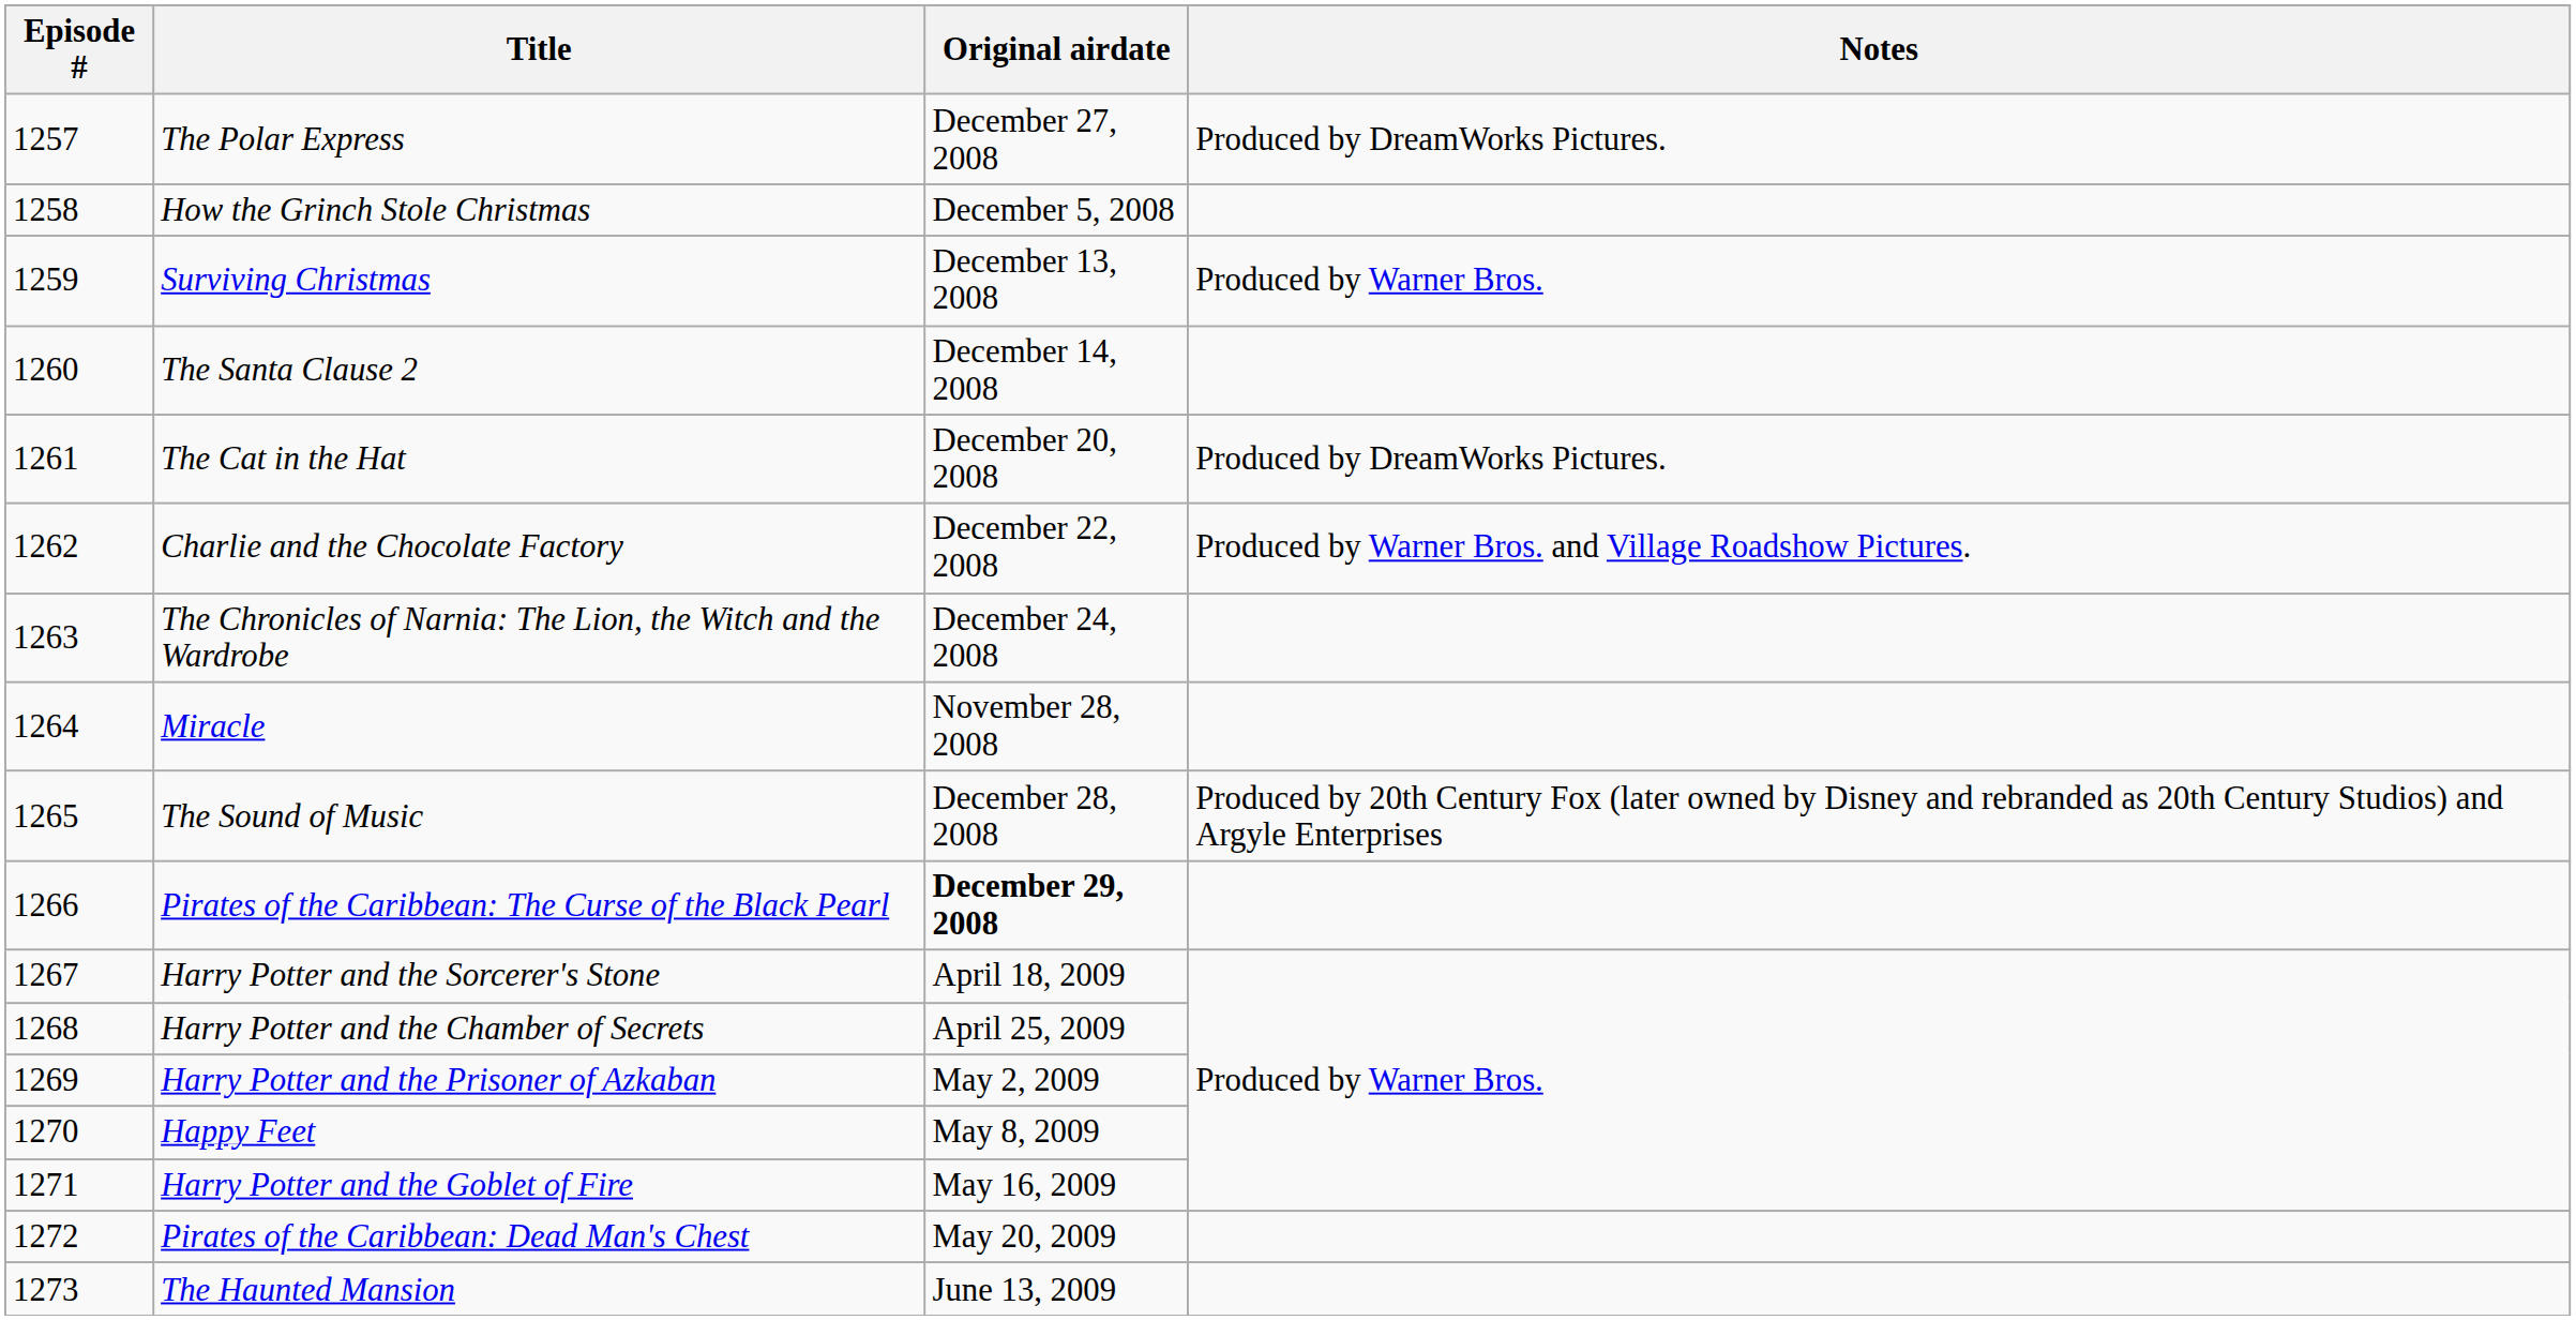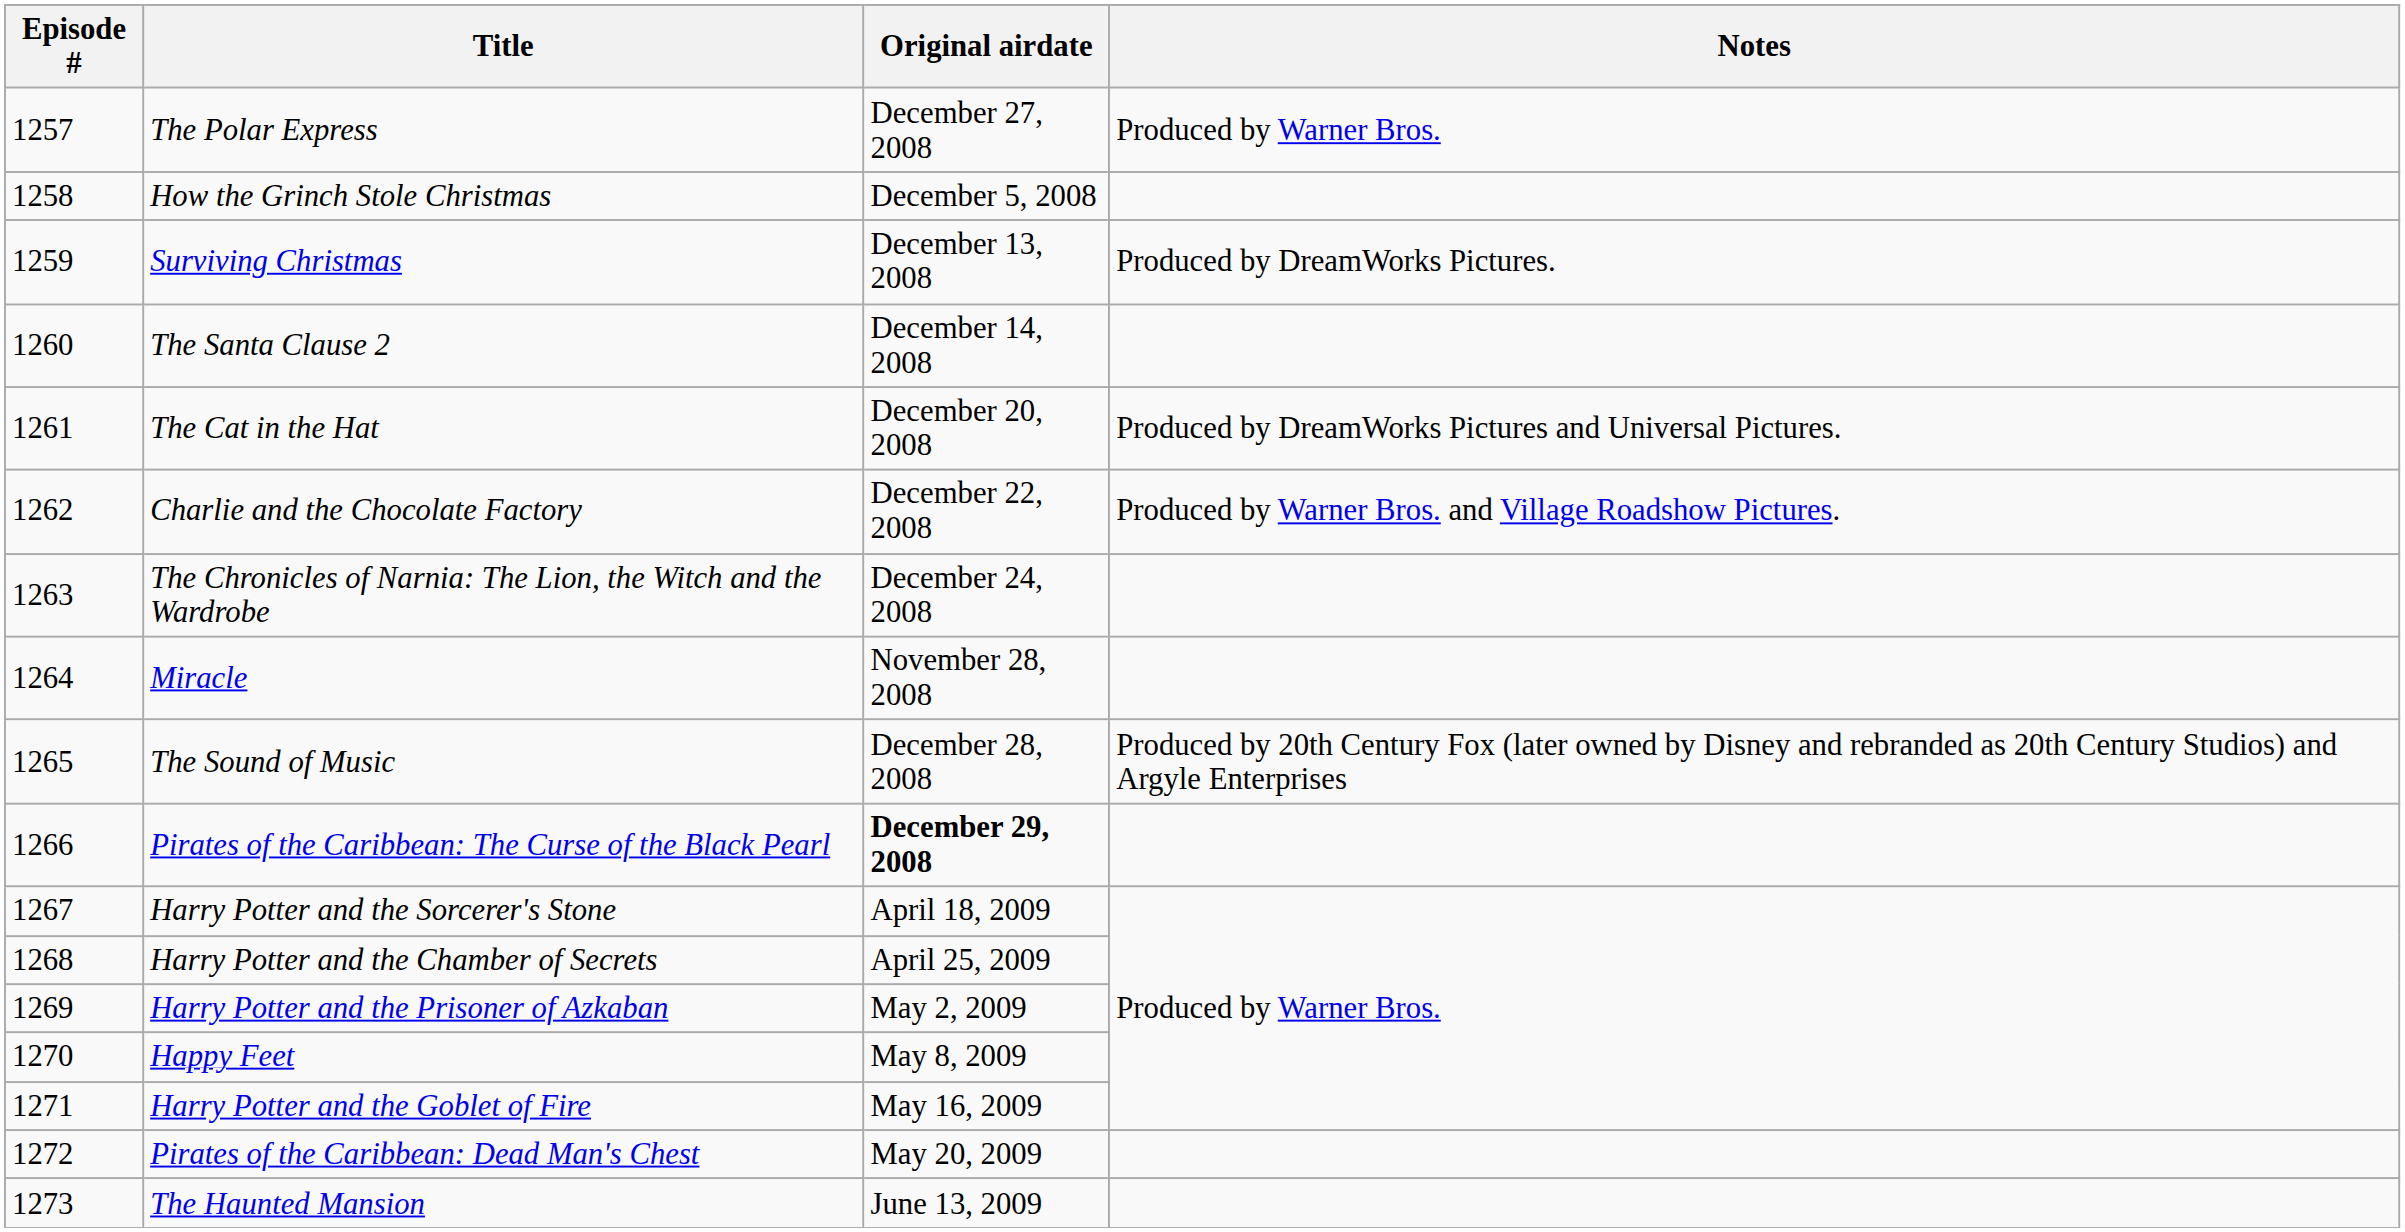 <table class="wikitable sortable">
 <tr>
 <th>Episode #</th>
 <th>Title</th>
 <th>Original airdate</th>
 <th>Notes</th>
 </tr>
 <tr>
 <td>1257</td>
 <td><em>The Polar Express</em></td>
 <td>December 27, 2008</td>
-<td>Produced by DreamWorks Pictures.</td>
+<td>Produced by <a href='#'>Warner Bros.</a></td>
 </tr>
 <tr>
 <td>1258</td>
 <td><em>How the Grinch Stole Christmas</em></td>
 <td>December 5, 2008</td>
 <td></td>
 </tr>
 <tr>
 <td>1259</td>
 <td><em><a href='#'>Surviving Christmas</a></em></td>
 <td>December 13, 2008</td>
-<td>Produced by <a href='#'>Warner Bros.</a></td>
+<td>Produced by DreamWorks Pictures.</td>
 </tr>
 <tr>
 <td>1260</td>
 <td><em>The Santa Clause 2</em></td>
 <td>December 14, 2008</td>
 <td></td>
 </tr>
 <tr>
 <td>1261</td>
 <td><em>The Cat in the Hat</em></td>
 <td>December 20, 2008</td>
-<td>Produced by DreamWorks Pictures.</td>
+<td>Produced by DreamWorks Pictures and Universal Pictures.</td>
 </tr>
 <tr>
 <td>1262</td>
 <td><em>Charlie and the Chocolate Factory</em></td>
 <td>December 22, 2008</td>
 <td>Produced by <a href='#'>Warner Bros.</a> and <a href='#'>Village Roadshow Pictures</a>.</td>
 </tr>
 <tr>
 <td>1263</td>
 <td><em>The Chronicles of Narnia: The Lion, the Witch and the Wardrobe</em></td>
 <td>December 24, 2008</td>
 <td></td>
 </tr>
 <tr>
 <td>1264</td>
 <td><em><a href='#'>Miracle</a></em></td>
 <td>November 28, 2008</td>
 <td></td>
 </tr>
 <tr>
 <td>1265</td>
 <td><em>The Sound of Music</em></td>
 <td>December 28, 2008</td>
 <td>Produced by 20th Century Fox (later owned by Disney and rebranded as 20th Century Studios) and Argyle Enterprises</td>
 </tr>
 <tr>
 <td>1266</td>
 <td><em><a href='#'>Pirates of the Caribbean: The Curse of the Black Pearl</a></em></td>
 <td><strong>December 29, 2008</strong></td>
 <td></td>
 </tr>
 <tr>
 <td>1267</td>
 <td><em>Harry Potter and the Sorcerer's Stone</em></td>
 <td>April 18, 2009</td>
 <td rowspan="5">Produced by <a href='#'>Warner Bros.</a></td>
 </tr>
 <tr>
 <td>1268</td>
 <td><em>Harry Potter and the Chamber of Secrets</em></td>
 <td>April 25, 2009</td>
 </tr>
 <tr>
 <td>1269</td>
 <td><em><a href='#'>Harry Potter and the Prisoner of Azkaban</a></em></td>
 <td>May 2, 2009</td>
 </tr>
 <tr>
 <td>1270</td>
 <td><em><a href='#'>Happy Feet</a></em></td>
 <td>May 8, 2009</td>
 </tr>
 <tr>
 <td>1271</td>
 <td><em><a href='#'>Harry Potter and the Goblet of Fire</a></em></td>
 <td>May 16, 2009</td>
 </tr>
 <tr>
 <td>1272</td>
 <td><em><a href='#'>Pirates of the Caribbean: Dead Man's Chest</a></em></td>
 <td>May 20, 2009</td>
 <td></td>
 </tr>
 <tr>
 <td>1273</td>
 <td><em><a href='#'>The Haunted Mansion</a></em></td>
 <td>June 13, 2009</td>
 <td></td>
 </tr>
 </table>
